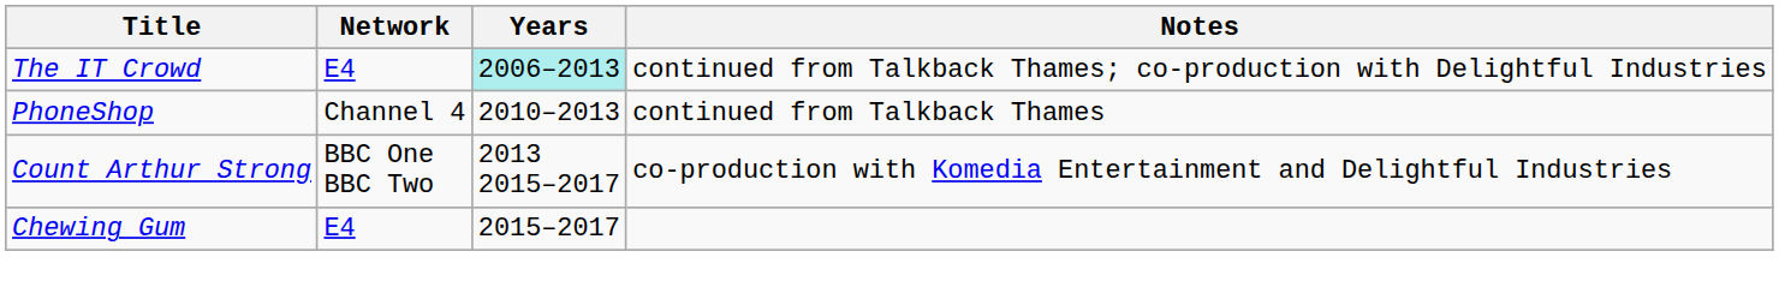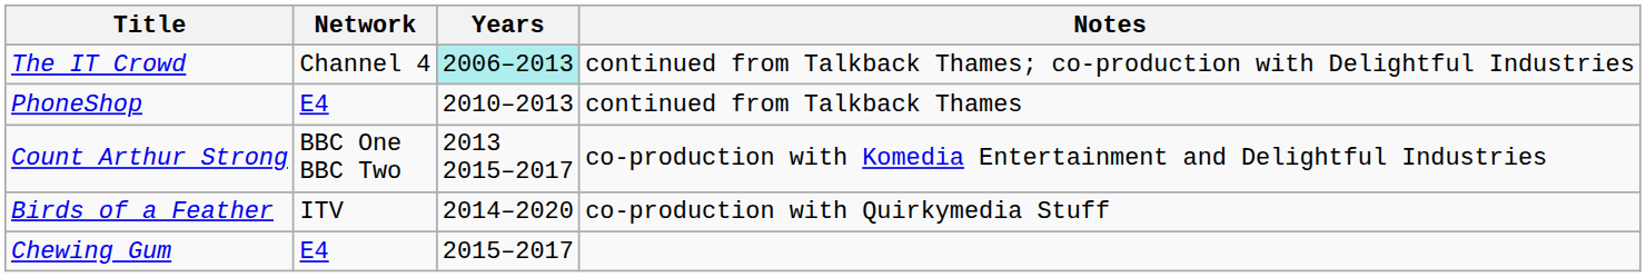 <table class="wikitable sortable">
 <tr>
 <th>Title</th>
 <th>Network</th>
 <th>Years</th>
 <th>Notes</th>
 </tr>
 <tr>
 <td><em><a href='#'>The IT Crowd</a></em></td>
-<td><a href='#'>E4</a></td>
+<td>Channel 4</td>
 <td style="background: paleturquoise;">2006–2013</td>
 <td>continued from Talkback Thames; co-production with Delightful Industries</td>
 </tr>
 <tr>
 <td><em><a href='#'>PhoneShop</a></em></td>
-<td>Channel 4</td>
+<td><a href='#'>E4</a></td>
 <td>2010–2013</td>
 <td>continued from Talkback Thames</td>
 </tr>
 <tr>
 <td><em><a href='#'>Count Arthur Strong</a></em></td>
 <td>BBC One<br>BBC Two</td>
 <td>2013<br>2015–2017</td>
 <td>co-production with <a href='#'>Komedia</a> Entertainment and Delightful Industries</td>
 </tr>
 <tr>
+<td><em><a href='#'>Birds of a Feather</a></em></td>
+<td>ITV</td>
+<td>2014–2020</td>
+<td>co-production with Quirkymedia Stuff</td>
+</tr>
+<tr>
 <td><em><a href='#'>Chewing Gum</a></em></td>
 <td><a href='#'>E4</a></td>
 <td>2015–2017</td>
 <td></td>
 </tr>
 </table>
